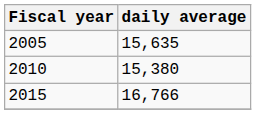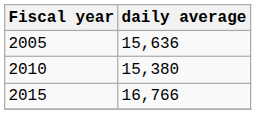 <table class="wikitable">
 <tr>
 <th>Fiscal year</th>
 <th>daily average</th>
 </tr>
 <tr>
 <td>2005</td>
-<td>15,635</td>
+<td>15,636</td>
 </tr>
 <tr>
 <td>2010</td>
 <td>15,380</td>
 </tr>
 <tr>
 <td>2015</td>
 <td>16,766</td>
 </tr>
 <tr>
 </tr>
 </table>
